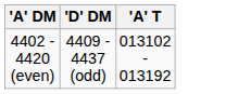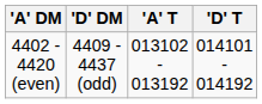 <table class="wikitable">
 <tr>
 <th width=50>'A' DM</th>
 <th width=50>'D' DM</th>
 <th width=50>'A' T</th>
+<th width=50>'D' T</th>
 </tr>
 <tr>
 <td align=center>4402 - 4420 (even)</td>
 <td align=center>4409 - 4437 (odd)</td>
 <td align=center>013102 - 013192</td>
+<td align=center>014101 - 014192</td>
 </tr>
 </table>
